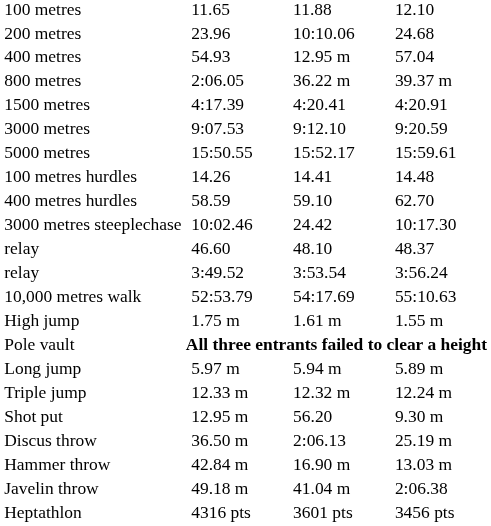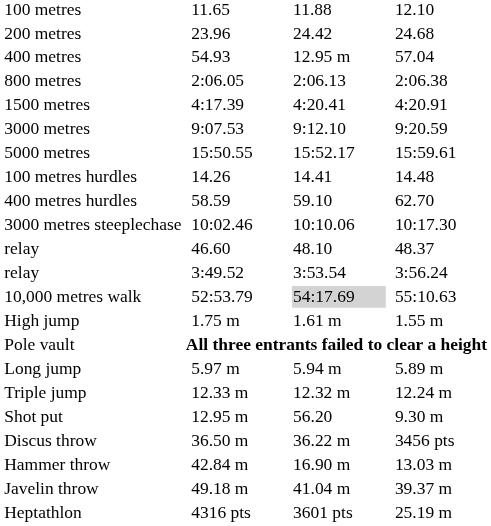 <table>
 <tr>
 <td>100 metres</td>
 <td></td>
 <td>11.65</td>
 <td></td>
 <td>11.88</td>
 <td></td>
 <td>12.10</td>
 </tr>
 <tr>
 <td>200 metres</td>
 <td></td>
 <td>23.96</td>
 <td></td>
-<td>10:10.06</td>
+<td>24.42</td>
 <td></td>
 <td>24.68</td>
 </tr>
 <tr>
 <td>400 metres</td>
 <td></td>
 <td>54.93</td>
 <td></td>
 <td>12.95 m</td>
 <td></td>
 <td>57.04</td>
 </tr>
 <tr>
 <td>800 metres</td>
 <td></td>
 <td>2:06.05</td>
 <td></td>
-<td>36.22 m</td>
+<td>2:06.13</td>
 <td></td>
-<td>39.37 m</td>
+<td>2:06.38</td>
 </tr>
 <tr>
 <td>1500 metres</td>
 <td></td>
 <td>4:17.39</td>
 <td></td>
 <td>4:20.41</td>
 <td></td>
 <td>4:20.91</td>
 </tr>
 <tr>
 <td>3000 metres</td>
 <td></td>
 <td>9:07.53</td>
 <td></td>
 <td>9:12.10</td>
 <td></td>
 <td>9:20.59</td>
 </tr>
 <tr>
 <td>5000 metres</td>
 <td></td>
 <td>15:50.55</td>
 <td></td>
 <td>15:52.17</td>
 <td></td>
 <td>15:59.61</td>
 </tr>
 <tr>
 <td>100 metres hurdles</td>
 <td></td>
 <td>14.26</td>
 <td></td>
 <td>14.41</td>
 <td></td>
 <td>14.48</td>
 </tr>
 <tr>
 <td>400 metres hurdles</td>
 <td></td>
 <td>58.59</td>
 <td></td>
 <td>59.10</td>
 <td></td>
 <td>62.70</td>
 </tr>
 <tr>
 <td>3000 metres steeplechase</td>
 <td></td>
 <td>10:02.46</td>
 <td></td>
-<td>24.42</td>
+<td>10:10.06</td>
 <td></td>
 <td>10:17.30</td>
 </tr>
 <tr>
 <td> relay</td>
 <td></td>
 <td>46.60</td>
 <td></td>
 <td>48.10</td>
 <td></td>
 <td>48.37</td>
 </tr>
 <tr>
 <td> relay</td>
 <td></td>
 <td>3:49.52</td>
 <td></td>
 <td>3:53.54</td>
 <td></td>
 <td>3:56.24</td>
 </tr>
 <tr>
 <td>10,000 metres walk</td>
 <td></td>
 <td>52:53.79</td>
 <td></td>
-<td>54:17.69</td>
+<td style="background: lightgrey;">54:17.69</td>
 <td></td>
 <td>55:10.63</td>
 </tr>
 <tr>
 <td>High jump</td>
 <td></td>
 <td>1.75 m</td>
 <td></td>
 <td>1.61 m</td>
 <td></td>
 <td>1.55 m</td>
 </tr>
 <tr>
 <td>Pole vault</td>
 <th colspan=6>All three entrants failed to clear a height</th>
 </tr>
 <tr>
 <td>Long jump</td>
 <td></td>
 <td>5.97 m</td>
 <td></td>
 <td>5.94 m</td>
 <td></td>
 <td>5.89 m</td>
 </tr>
 <tr>
 <td>Triple jump</td>
 <td></td>
 <td>12.33 m</td>
 <td></td>
 <td>12.32 m</td>
 <td></td>
 <td>12.24 m</td>
 </tr>
 <tr>
 <td>Shot put</td>
 <td></td>
 <td>12.95 m</td>
 <td></td>
 <td>56.20</td>
 <td></td>
 <td>9.30 m</td>
 </tr>
 <tr>
 <td>Discus throw</td>
 <td></td>
 <td>36.50 m</td>
 <td></td>
-<td>2:06.13</td>
+<td>36.22 m</td>
 <td></td>
-<td>25.19 m</td>
+<td>3456 pts</td>
 </tr>
 <tr>
 <td>Hammer throw</td>
 <td></td>
 <td>42.84 m</td>
 <td></td>
 <td>16.90 m</td>
 <td></td>
 <td>13.03 m</td>
 </tr>
 <tr>
 <td>Javelin throw</td>
 <td></td>
 <td>49.18 m</td>
 <td></td>
 <td>41.04 m</td>
 <td></td>
-<td>2:06.38</td>
+<td>39.37 m</td>
 </tr>
 <tr>
 <td>Heptathlon</td>
 <td></td>
 <td>4316 pts</td>
 <td></td>
 <td>3601 pts</td>
 <td></td>
-<td>3456 pts</td>
+<td>25.19 m</td>
 </tr>
 </table>
